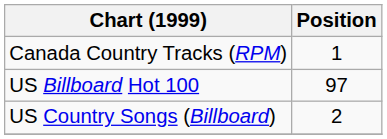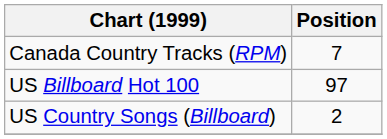 <table class="wikitable sortable">
 <tr>
 <th scope="col">Chart (1999)</th>
 <th scope="col">Position</th>
 </tr>
 <tr>
 <td>Canada Country Tracks (<em><a href='#'>RPM</a></em>)</td>
-<td align="center">1</td>
+<td align="center">7</td>
 </tr>
 <tr>
 <td>US <em><a href='#'>Billboard</a></em> <a href='#'>Hot 100</a></td>
 <td align="center">97</td>
 </tr>
 <tr>
 <td>US <a href='#'>Country Songs</a> (<em><a href='#'>Billboard</a></em>)</td>
 <td align="center">2</td>
 </tr>
 <tr>
 </tr>
 </table>
